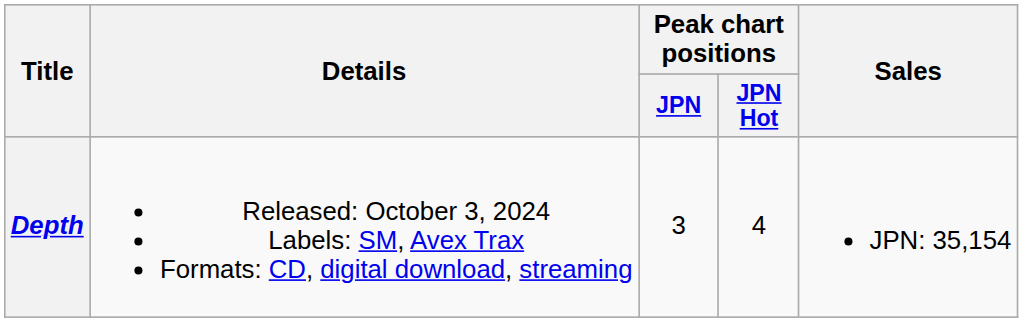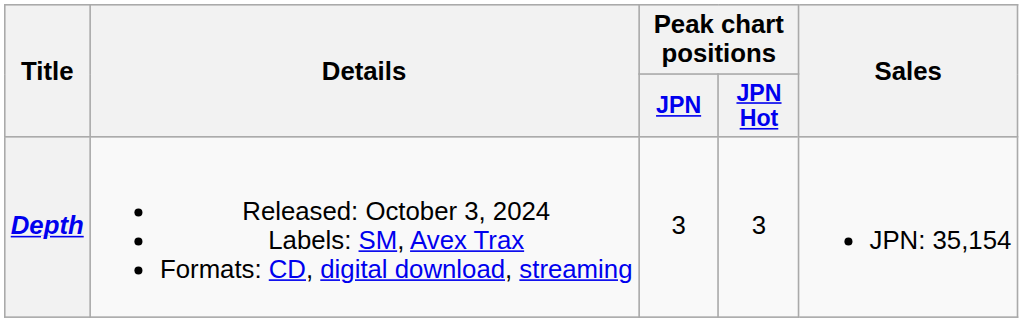 <table class="wikitable plainrowheaders" style="text-align:center">
 <tr>
 <th scope="col" rowspan="2">Title</th>
 <th scope="col" rowspan="2">Details</th>
 <th scope="col" colspan="2">Peak chart positions</th>
 <th scope="col" rowspan="2">Sales</th>
 </tr>
 <tr>
 <th scope="col" style="width:3em;font-size:90%"><a href='#'>JPN</a><br></th>
 <th scope="col" style="width:3em;font-size:90%"><a href='#'>JPN<br>Hot</a><br></th>
 </tr>
 <tr>
 <th scope="row"><em><a href='#'>Depth</a></em></th>
 <td><br><ul><li>Released: October 3, 2024</li><li>Labels: <a href='#'>SM</a>, <a href='#'>Avex Trax</a></li><li>Formats: <a href='#'>CD</a>, <a href='#'>digital download</a>, <a href='#'>streaming</a></li></ul></td>
 <td>3</td>
-<td>4</td>
+<td>3</td>
 <td><br><ul><li>JPN: 35,154</li></ul></td>
 </tr>
 </table>
